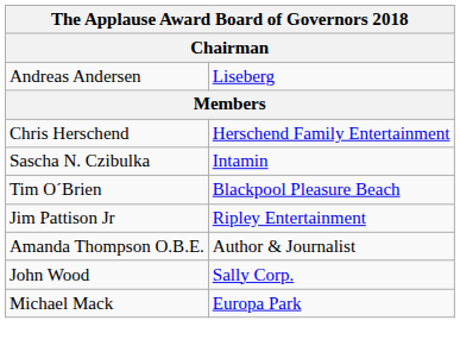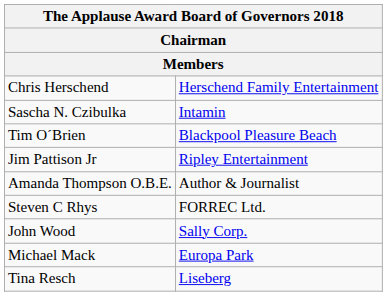 <table class="wikitable">
 <tr>
 <th colspan=2>The Applause Award Board of Governors 2018</th>
 </tr>
 <tr>
 <th colspan=2>Chairman</th>
-</tr>
-<tr>
-<td>Andreas Andersen</td>
-<td><a href='#'>Liseberg</a></td>
 </tr>
 <tr>
 <th colspan=2>Members</th>
 </tr>
 <tr>
 <td>Chris Herschend</td>
 <td><a href='#'>Herschend Family Entertainment</a></td>
 </tr>
 <tr>
 <td>Sascha N. Czibulka</td>
 <td><a href='#'>Intamin</a></td>
 </tr>
 <tr>
 <td>Tim O´Brien</td>
 <td><a href='#'>Blackpool Pleasure Beach</a></td>
 </tr>
 <tr>
 <td>Jim Pattison Jr</td>
 <td><a href='#'>Ripley Entertainment</a></td>
 </tr>
 <tr>
 <td>Amanda Thompson O.B.E.</td>
 <td>Author & Journalist</td>
 </tr>
 <tr>
+<td>Steven C Rhys</td>
+<td>FORREC Ltd.</td>
+</tr>
+<tr>
 <td>John Wood</td>
 <td><a href='#'>Sally Corp.</a></td>
 </tr>
 <tr>
 <td>Michael Mack</td>
 <td><a href='#'>Europa Park</a></td>
 </tr>
+<tr>
+<td>Tina Resch</td>
+<td><a href='#'>Liseberg</a></td>
+</tr>
 </table>
